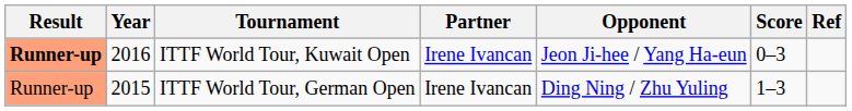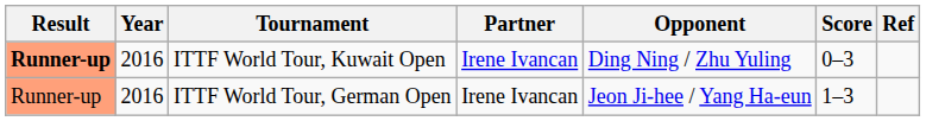 <table class="wikitable" style="font-size:small;">
 <tr>
 <th>Result</th>
 <th>Year</th>
 <th>Tournament</th>
 <th>Partner</th>
 <th>Opponent</th>
 <th>Score</th>
 <th>Ref</th>
 </tr>
 <tr>
 <td style="background: #ffa07a;"><strong>Runner-up</strong></td>
 <td>2016</td>
 <td>ITTF World Tour, Kuwait Open</td>
 <td><a href='#'>Irene Ivancan</a></td>
-<td> <a href='#'>Jeon Ji-hee</a> / <a href='#'>Yang Ha-eun</a></td>
+<td> <a href='#'>Ding Ning</a> / <a href='#'>Zhu Yuling</a></td>
 <td>0–3</td>
 <td></td>
 </tr>
 <tr>
 <td style="background: #ffa07a;">Runner-up</td>
-<td>2015</td>
+<td>2016</td>
 <td>ITTF World Tour, German Open</td>
 <td>Irene Ivancan</td>
-<td> <a href='#'>Ding Ning</a> / <a href='#'>Zhu Yuling</a></td>
+<td> <a href='#'>Jeon Ji-hee</a> / <a href='#'>Yang Ha-eun</a></td>
 <td>1–3</td>
 <td></td>
 </tr>
 </table>
